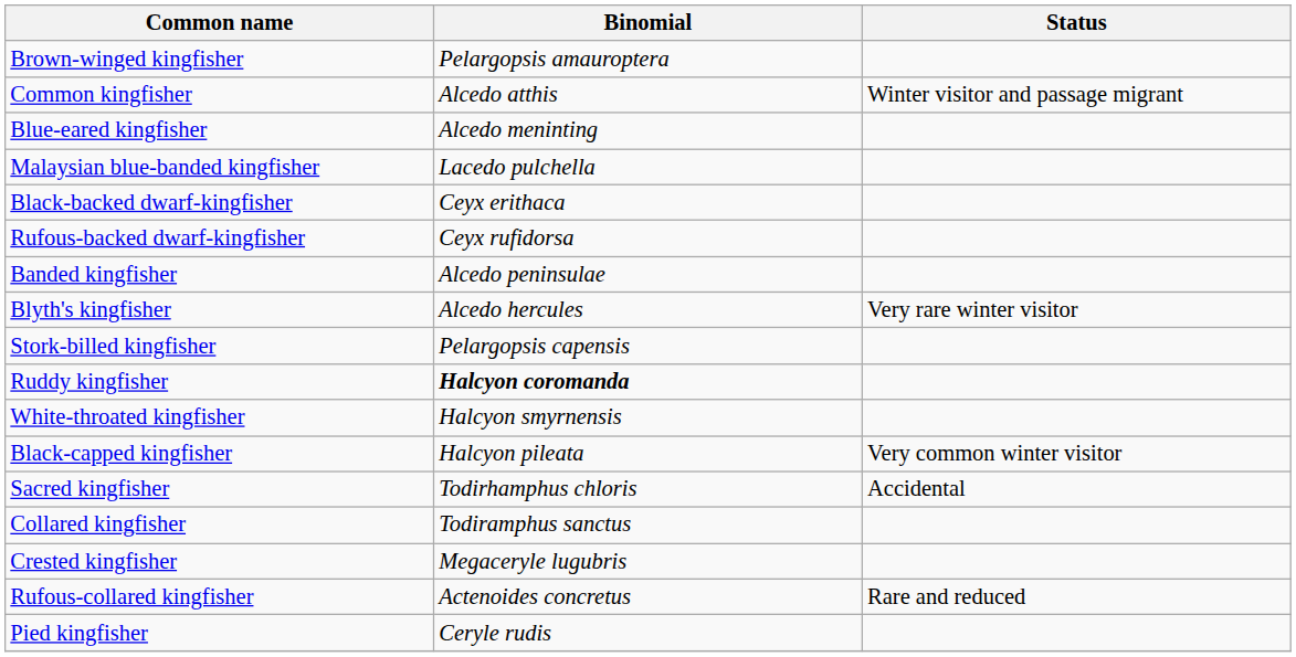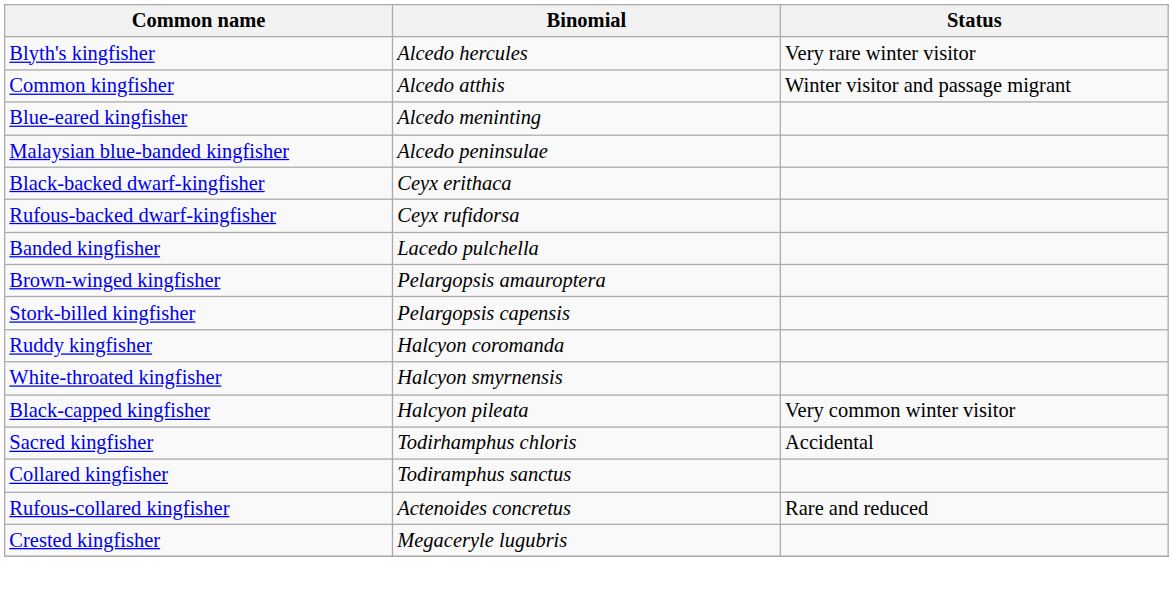 <table width=72% class="wikitable">
 <tr>
 <th width=24%>Common name</th>
 <th width=24%>Binomial</th>
 <th width=24%>Status</th>
 </tr>
 <tr>
-<td><a href='#'>Brown-winged kingfisher</a></td>
-<td><em>Pelargopsis amauroptera</em></td>
-<td></td>
+<td><a href='#'>Blyth's kingfisher</a></td>
+<td><em>Alcedo hercules</em></td>
+<td>Very rare winter visitor</td>
 </tr>
 <tr>
 <td><a href='#'>Common kingfisher</a></td>
 <td><em>Alcedo atthis</em></td>
 <td>Winter visitor and passage migrant</td>
 </tr>
 <tr>
 <td><a href='#'>Blue-eared kingfisher</a></td>
 <td><em>Alcedo meninting</em></td>
 <td></td>
 </tr>
 <tr>
 <td><a href='#'>Malaysian blue-banded kingfisher</a></td>
-<td><em>Lacedo pulchella</em></td>
+<td><em>Alcedo peninsulae</em></td>
 <td></td>
 </tr>
 <tr>
 <td><a href='#'>Black-backed dwarf-kingfisher</a></td>
 <td><em>Ceyx erithaca</em></td>
 <td></td>
 </tr>
 <tr>
 <td><a href='#'>Rufous-backed dwarf-kingfisher</a></td>
 <td><em>Ceyx rufidorsa</em></td>
 <td></td>
 </tr>
 <tr>
 <td><a href='#'>Banded kingfisher</a></td>
-<td><em>Alcedo peninsulae</em></td>
+<td><em>Lacedo pulchella</em></td>
 <td></td>
 </tr>
 <tr>
-<td><a href='#'>Blyth's kingfisher</a></td>
-<td><em>Alcedo hercules</em></td>
-<td>Very rare winter visitor</td>
+<td><a href='#'>Brown-winged kingfisher</a></td>
+<td><em>Pelargopsis amauroptera</em></td>
+<td></td>
 </tr>
 <tr>
 <td><a href='#'>Stork-billed kingfisher</a></td>
 <td><em>Pelargopsis capensis</em></td>
 <td></td>
 </tr>
 <tr>
 <td><a href='#'>Ruddy kingfisher</a></td>
-<td><strong><em>Halcyon coromanda</em></strong></td>
+<td><em>Halcyon coromanda</em></td>
 <td></td>
 </tr>
 <tr>
 <td><a href='#'>White-throated kingfisher</a></td>
 <td><em>Halcyon smyrnensis</em></td>
 <td></td>
 </tr>
 <tr>
 <td><a href='#'>Black-capped kingfisher</a></td>
 <td><em>Halcyon pileata</em></td>
 <td>Very common winter visitor</td>
 </tr>
 <tr>
 <td><a href='#'>Sacred kingfisher</a></td>
 <td><em>Todirhamphus chloris</em></td>
 <td>Accidental</td>
 </tr>
 <tr>
 <td><a href='#'>Collared kingfisher</a></td>
 <td><em>Todiramphus sanctus</em></td>
 <td></td>
 </tr>
 <tr>
+<td><a href='#'>Rufous-collared kingfisher</a></td>
+<td><em>Actenoides concretus</em></td>
+<td>Rare and reduced</td>
+</tr>
+<tr>
 <td><a href='#'>Crested kingfisher</a></td>
 <td><em>Megaceryle lugubris</em></td>
 <td></td>
 </tr>
 <tr>
-<td><a href='#'>Rufous-collared kingfisher</a></td>
-<td><em>Actenoides concretus</em></td>
-<td>Rare and reduced</td>
-</tr>
-<tr>
-<td><a href='#'>Pied kingfisher</a></td>
-<td><em>Ceryle rudis</em></td>
-<td></td>
-</tr>
-<tr>
 </tr>
 </table>
